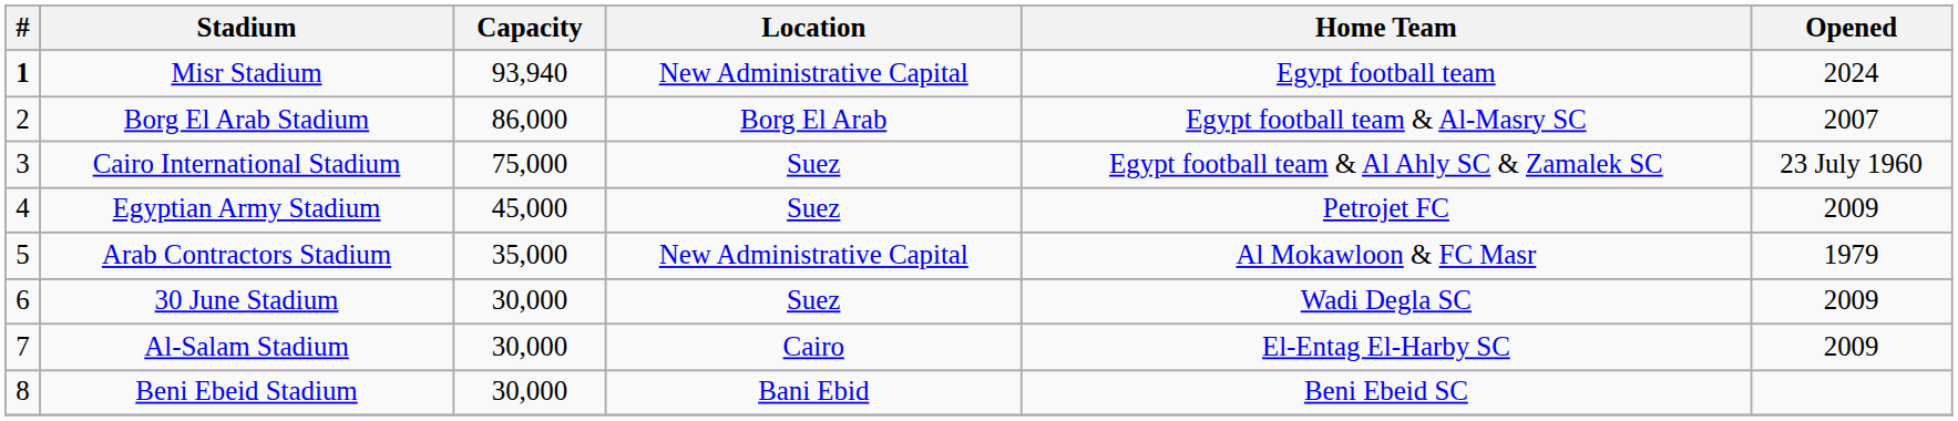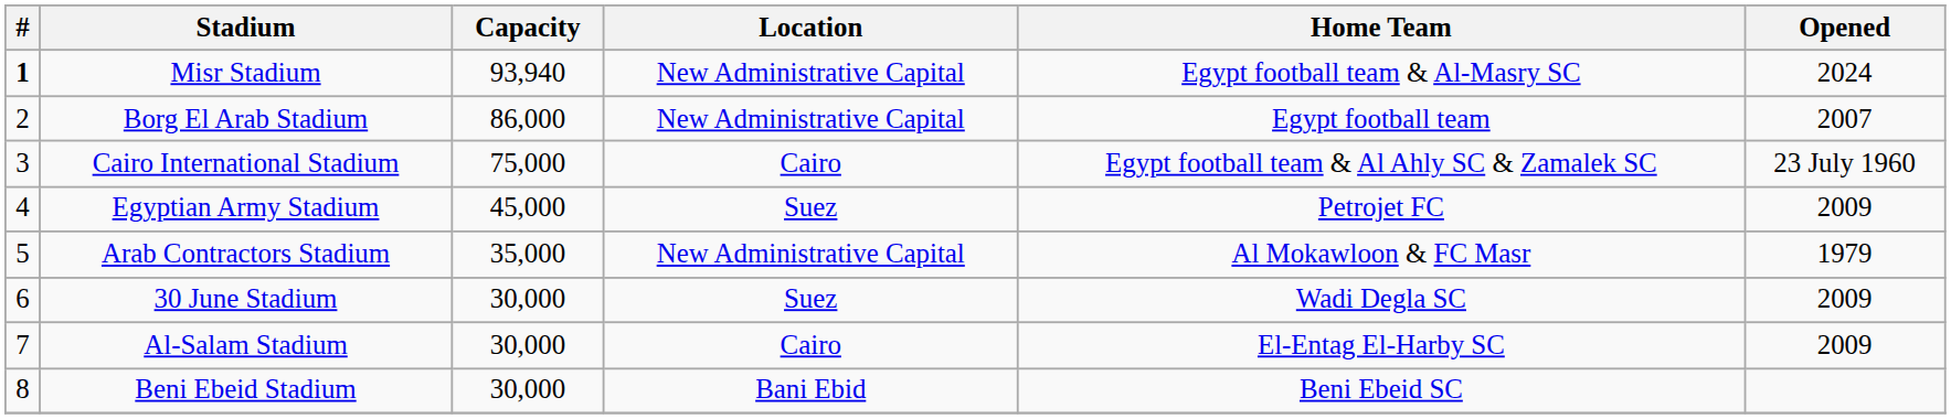 <table class="wikitable sortable" style="width:76%; text-align:center; background:#f9f9f9; font-size:85%;">
 <tr>
 <th>#</th>
 <th>Stadium</th>
 <th>Capacity</th>
 <th>Location</th>
 <th>Home Team</th>
 <th>Opened</th>
 </tr>
 <tr>
 <td><strong>1</strong></td>
 <td><a href='#'>Misr Stadium</a></td>
 <td>93,940</td>
 <td><a href='#'>New Administrative Capital</a></td>
-<td><a href='#'>Egypt football team</a></td>
+<td><a href='#'>Egypt football team</a> & <a href='#'>Al-Masry SC</a></td>
 <td>2024</td>
 </tr>
 <tr>
 <td>2</td>
 <td><a href='#'>Borg El Arab Stadium</a></td>
 <td>86,000</td>
-<td><a href='#'>Borg El Arab</a></td>
-<td><a href='#'>Egypt football team</a> & <a href='#'>Al-Masry SC</a></td>
+<td><a href='#'>New Administrative Capital</a></td>
+<td><a href='#'>Egypt football team</a></td>
 <td>2007</td>
 </tr>
 <tr>
 <td>3</td>
 <td><a href='#'>Cairo International Stadium</a></td>
 <td>75,000</td>
-<td><a href='#'>Suez</a></td>
+<td><a href='#'>Cairo</a></td>
 <td><a href='#'>Egypt football team</a> & <a href='#'>Al Ahly SC</a> & <a href='#'>Zamalek SC</a></td>
 <td>23 July 1960</td>
 </tr>
 <tr>
 <td>4</td>
 <td><a href='#'>Egyptian Army Stadium</a></td>
 <td>45,000</td>
 <td><a href='#'>Suez</a></td>
 <td><a href='#'>Petrojet FC</a></td>
 <td>2009</td>
 </tr>
 <tr>
 <td>5</td>
 <td><a href='#'>Arab Contractors Stadium</a></td>
 <td>35,000</td>
 <td><a href='#'>New Administrative Capital</a></td>
 <td><a href='#'>Al Mokawloon</a> & <a href='#'>FC Masr</a></td>
 <td>1979</td>
 </tr>
 <tr>
 <td>6</td>
 <td><a href='#'>30 June Stadium</a></td>
 <td>30,000</td>
 <td><a href='#'>Suez</a></td>
 <td><a href='#'>Wadi Degla SC</a></td>
 <td>2009</td>
 </tr>
 <tr>
 <td>7</td>
 <td><a href='#'>Al-Salam Stadium</a></td>
 <td>30,000</td>
 <td><a href='#'>Cairo</a></td>
 <td><a href='#'>El-Entag El-Harby SC</a></td>
 <td>2009</td>
 </tr>
 <tr>
 <td>8</td>
 <td><a href='#'>Beni Ebeid Stadium</a></td>
 <td>30,000</td>
 <td><a href='#'>Bani Ebid</a></td>
 <td><a href='#'>Beni Ebeid SC</a></td>
 <td></td>
 </tr>
 <tr>
 </tr>
 </table>
